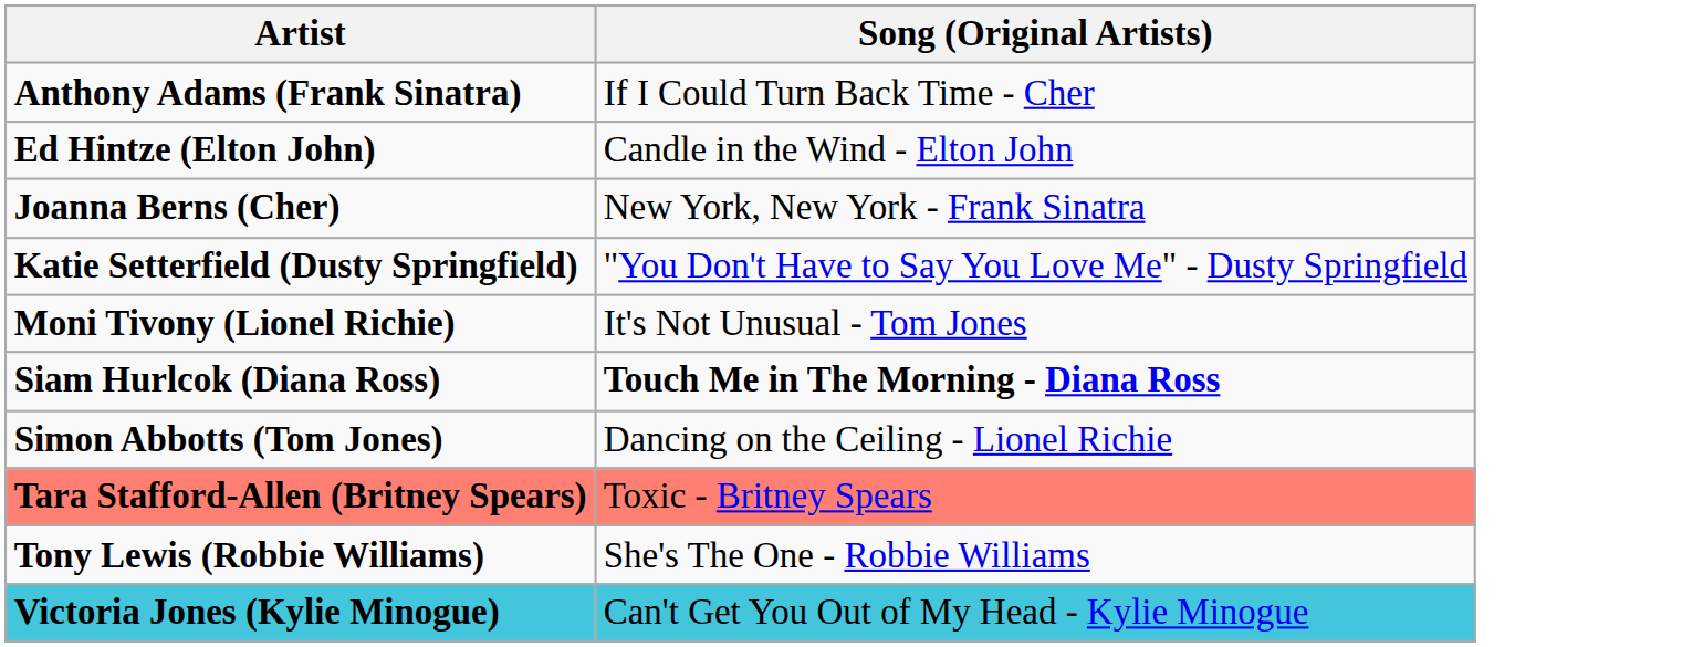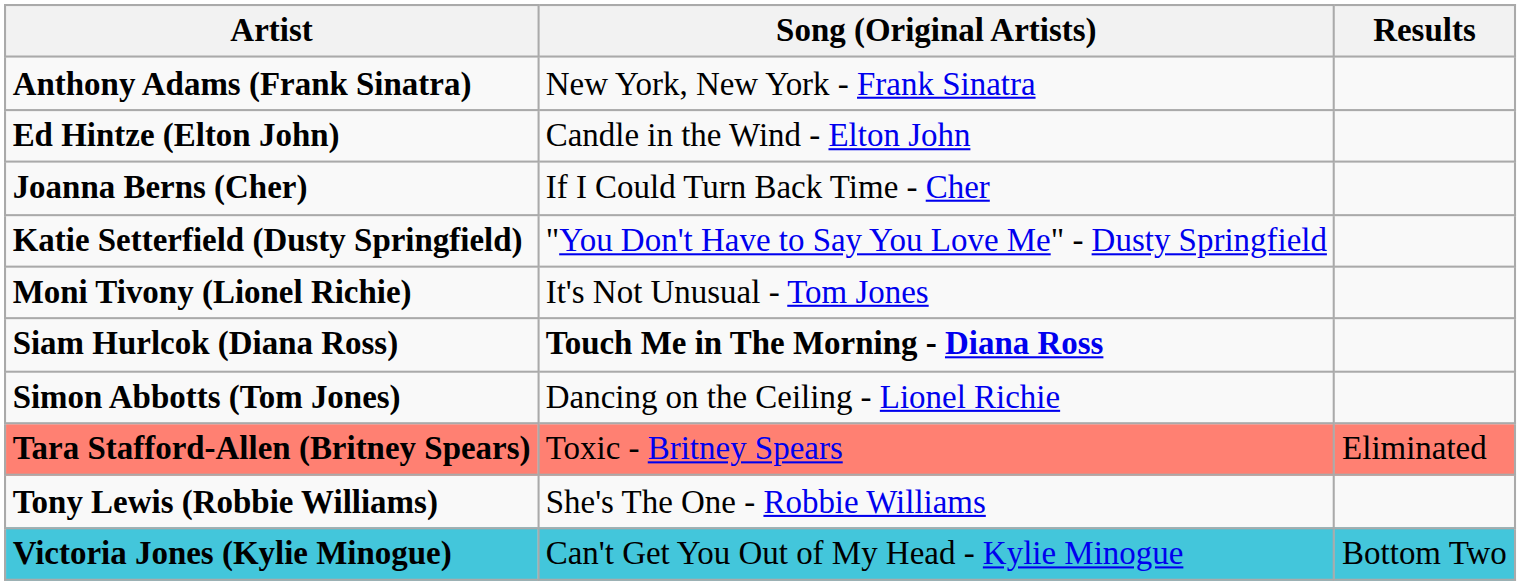 <table class=wikitable>
 <tr>
 <th>Artist</th>
 <th>Song (Original Artists)</th>
+<th>Results</th>
 </tr>
 <tr>
 <td><strong>Anthony Adams<span> (Frank Sinatra)</span></strong></td>
-<td>If I Could Turn Back Time - <a href='#'>Cher</a></td>
+<td>New York, New York - <a href='#'>Frank Sinatra</a></td>
+<td></td>
 </tr>
 <tr>
 <td><strong>Ed Hintze<span> (Elton John)</span></strong></td>
 <td>Candle in the Wind - <a href='#'>Elton John</a></td>
+<td></td>
 </tr>
 <tr>
 <td><strong>Joanna Berns<span> (Cher)</span></strong></td>
-<td>New York, New York - <a href='#'>Frank Sinatra</a></td>
+<td>If I Could Turn Back Time - <a href='#'>Cher</a></td>
+<td></td>
 </tr>
 <tr>
 <td><strong>Katie Setterfield<span> (Dusty Springfield)</span></strong></td>
 <td>"<a href='#'>You Don't Have to Say You Love Me</a>" - <a href='#'>Dusty Springfield</a></td>
+<td></td>
 </tr>
 <tr>
 <td><strong>Moni Tivony<span> (Lionel Richie)</span></strong></td>
 <td>It's Not Unusual - <a href='#'>Tom Jones</a></td>
+<td></td>
 </tr>
 <tr>
 <td><strong>Siam Hurlcok<span> (Diana Ross)</span></strong></td>
 <td><strong>Touch Me in The Morning - <a href='#'>Diana Ross</a></strong></td>
+<td></td>
 </tr>
 <tr>
 <td><strong>Simon Abbotts<span> (Tom Jones)</span></strong></td>
 <td>Dancing on the Ceiling - <a href='#'>Lionel Richie</a></td>
+<td></td>
 </tr>
 <tr>
 <td bgcolor="#FF8072"><strong>Tara Stafford-Allen<span> (Britney Spears)</span></strong></td>
 <td bgcolor="#FF8072">Toxic - <a href='#'>Britney Spears</a></td>
+<td bgcolor="#FF8072">Eliminated</td>
 </tr>
 <tr>
 <td><strong>Tony Lewis<span> (Robbie Williams)</span></strong></td>
 <td>She's The One - <a href='#'>Robbie Williams</a></td>
+<td></td>
 </tr>
 <tr>
 <td bgcolor="#43C6DB"><strong>Victoria Jones<span> (Kylie Minogue)</span></strong></td>
 <td bgcolor="#43C6DB">Can't Get You Out of My Head - <a href='#'>Kylie Minogue</a></td>
+<td bgcolor="#43C6DB">Bottom Two</td>
 </tr>
 </table>
